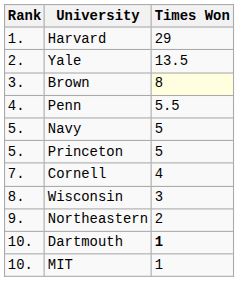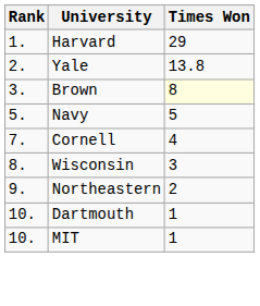 <table class="wikitable">
 <tr style="background:#efefef;">
 <th>Rank</th>
 <th>University</th>
 <th>Times Won</th>
 </tr>
 <tr>
 <td>1.</td>
 <td>Harvard</td>
 <td>29</td>
 </tr>
 <tr>
 <td>2.</td>
 <td>Yale</td>
-<td>13.5</td>
+<td>13.8</td>
 </tr>
 <tr>
 <td>3.</td>
 <td>Brown</td>
 <td style="background: lightyellow;">8</td>
 </tr>
 <tr>
-<td>4.</td>
-<td>Penn</td>
-<td>5.5</td>
-</tr>
-<tr>
 <td>5.</td>
 <td>Navy</td>
-<td>5</td>
-</tr>
-<tr>
-<td>5.</td>
-<td>Princeton</td>
 <td>5</td>
 </tr>
 <tr>
 <td>7.</td>
 <td>Cornell</td>
 <td>4</td>
 </tr>
 <tr>
 <td>8.</td>
 <td>Wisconsin</td>
 <td>3</td>
 </tr>
 <tr>
 <td>9.</td>
 <td>Northeastern</td>
 <td>2</td>
 </tr>
 <tr>
 <td>10.</td>
 <td>Dartmouth</td>
-<td><strong>1</strong></td>
+<td>1</td>
 </tr>
 <tr>
 <td>10.</td>
 <td>MIT</td>
 <td>1</td>
 </tr>
 </table>
